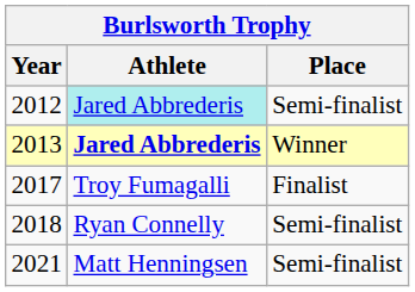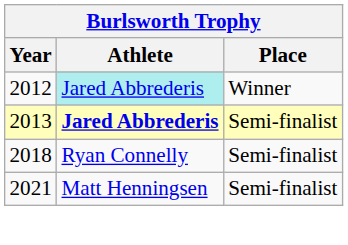 <table class="wikitable">
 <tr>
 <th colspan=3><strong><a href='#'>Burlsworth Trophy</a></strong></th>
 </tr>
 <tr>
 <th>Year</th>
 <th>Athlete</th>
 <th>Place</th>
 </tr>
 <tr>
 <td>2012</td>
 <td style="background: paleturquoise;"><a href='#'>Jared Abbrederis</a></td>
-<td>Semi-finalist</td>
+<td>Winner</td>
 </tr>
 <tr style="background:#ffb;">
 <td>2013</td>
 <td><strong><a href='#'>Jared Abbrederis</a></strong></td>
-<td>Winner</td>
-</tr>
-<tr>
-<td>2017</td>
-<td><a href='#'>Troy Fumagalli</a></td>
-<td>Finalist</td>
+<td>Semi-finalist</td>
 </tr>
 <tr>
 <td>2018</td>
 <td><a href='#'>Ryan Connelly</a></td>
 <td>Semi-finalist</td>
 </tr>
 <tr>
 <td>2021</td>
 <td><a href='#'>Matt Henningsen</a></td>
 <td>Semi-finalist</td>
 </tr>
 </table>
